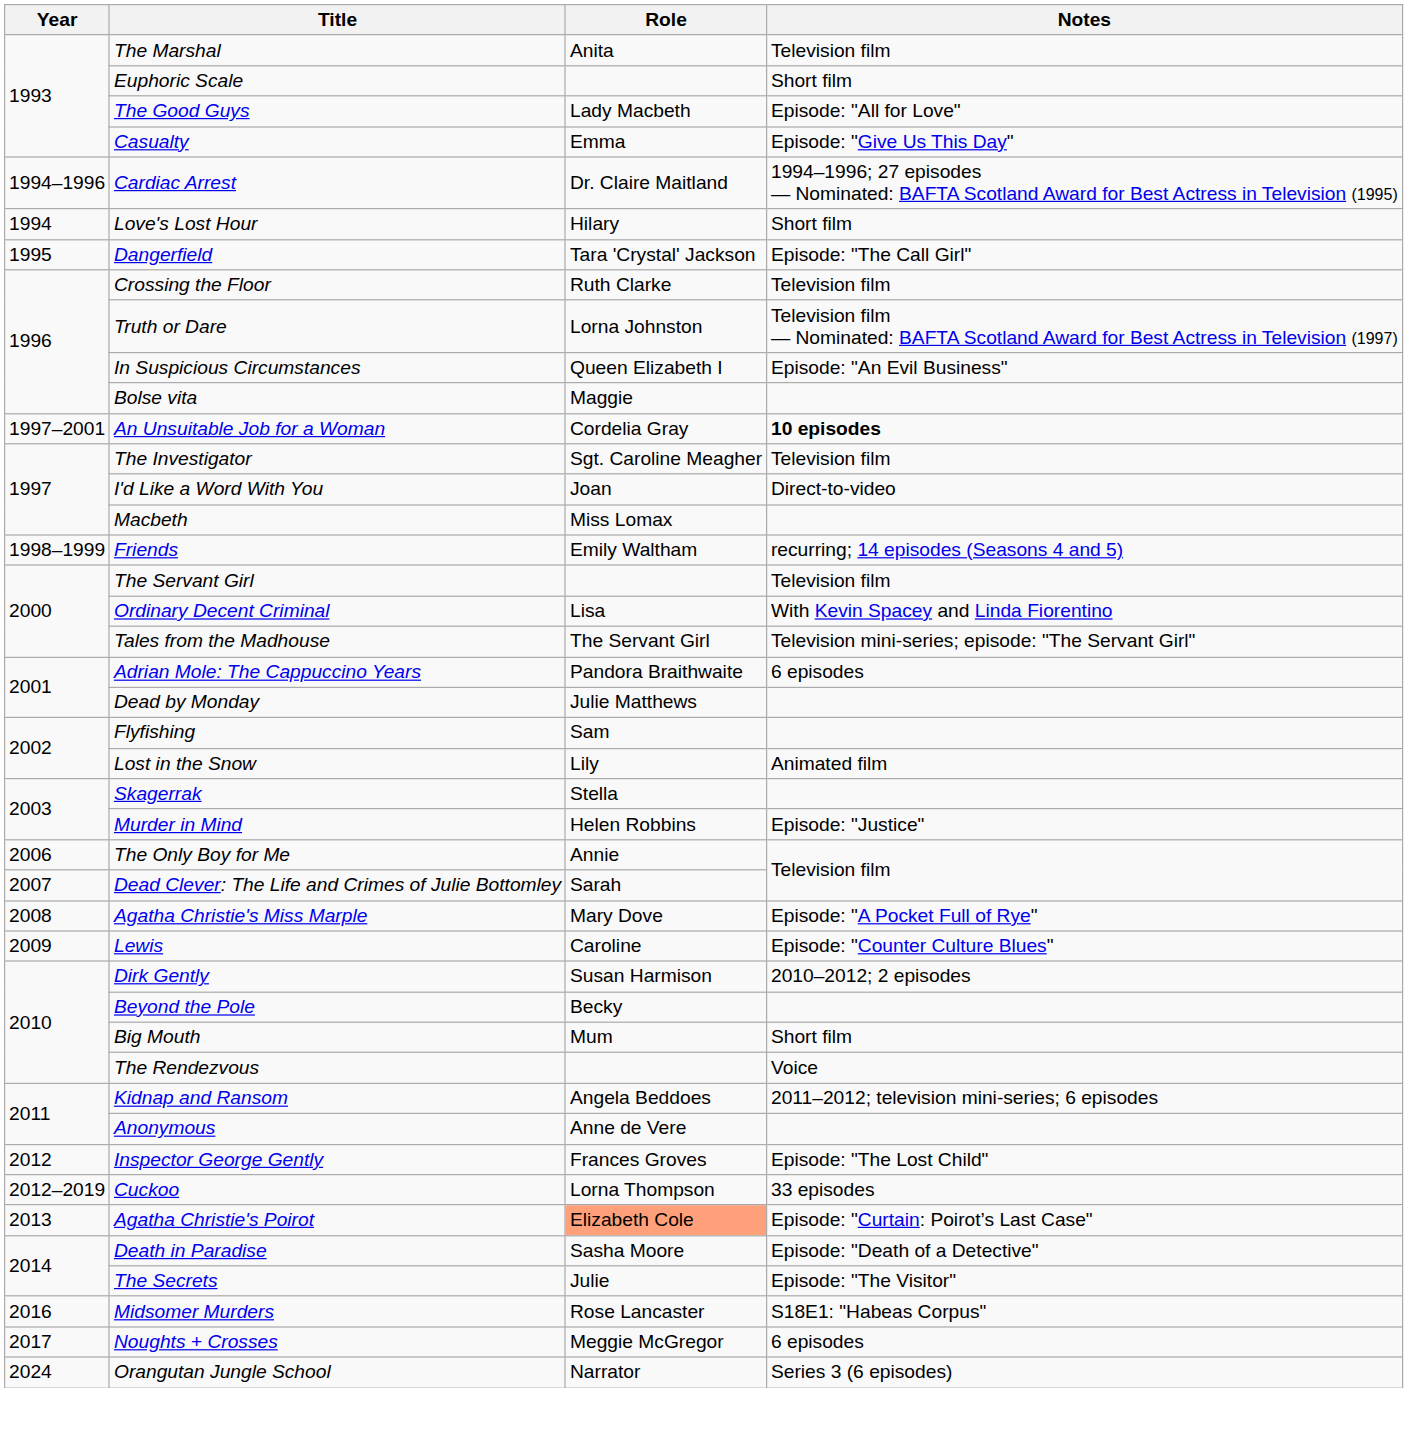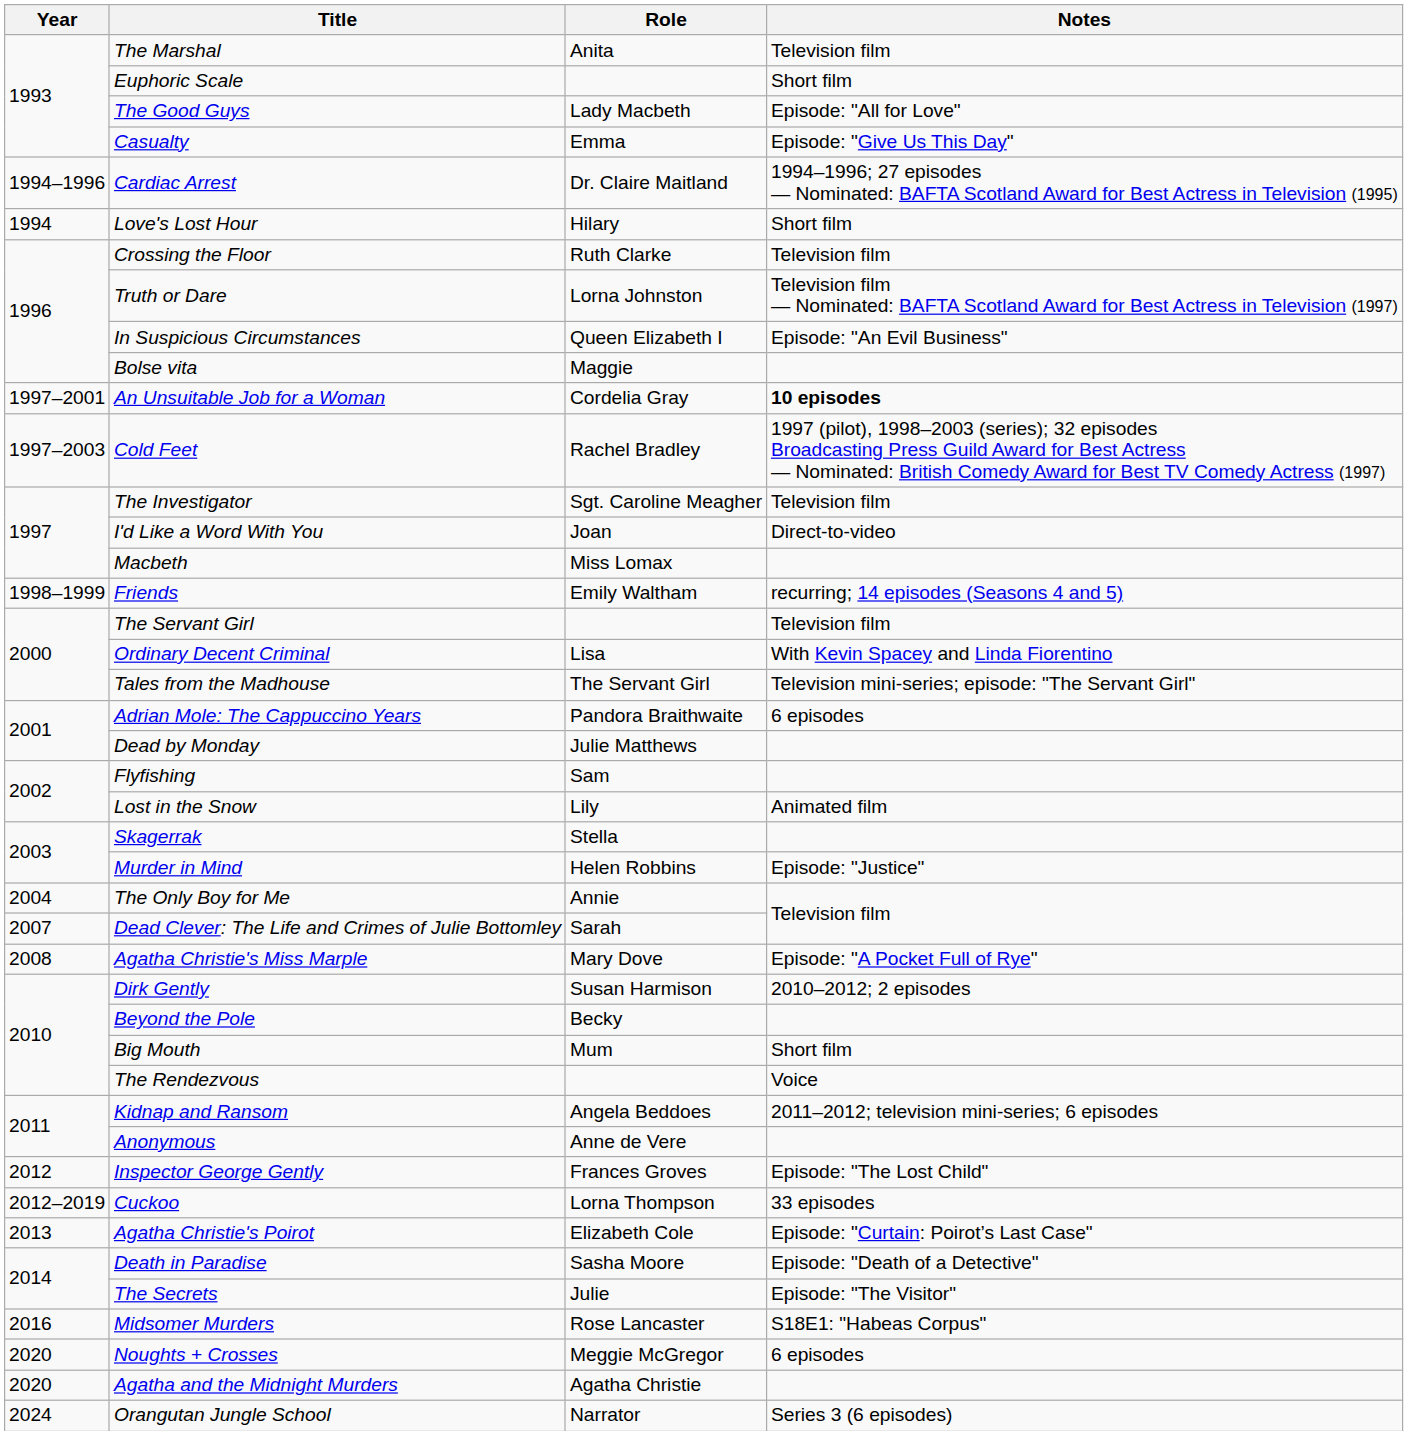 <table class="wikitable sortable">
 <tr>
 <th>Year</th>
 <th>Title</th>
 <th>Role</th>
 <th class=unsortable>Notes</th>
 </tr>
 <tr>
 <td rowspan="4">1993</td>
 <td><em>The Marshal</em></td>
 <td>Anita</td>
 <td>Television film</td>
 </tr>
 <tr>
 <td><em>Euphoric Scale</em></td>
 <td></td>
 <td>Short film</td>
 </tr>
 <tr>
 <td><em><a href='#'>The Good Guys</a></em></td>
 <td>Lady Macbeth</td>
 <td>Episode: "All for Love"</td>
 </tr>
 <tr>
 <td><em><a href='#'>Casualty</a></em></td>
 <td>Emma</td>
 <td>Episode: "<a href='#'>Give Us This Day</a>"</td>
 </tr>
 <tr>
 <td>1994–<wbr>1996</td>
 <td><em><a href='#'>Cardiac Arrest</a></em></td>
 <td>Dr. Claire Maitland</td>
 <td>1994–1996; 27 episodes <br> — Nominated: <a href='#'>BAFTA Scotland Award for Best Actress in Television</a> <small>(1995)</small></td>
 </tr>
 <tr>
 <td>1994</td>
 <td><em>Love's Lost Hour</em></td>
 <td>Hilary</td>
 <td>Short film</td>
 </tr>
 <tr>
-<td>1995</td>
-<td><em><a href='#'>Dangerfield</a></em></td>
-<td>Tara 'Crystal' Jackson</td>
-<td>Episode: "The Call Girl"</td>
-</tr>
-<tr>
 <td rowspan="4">1996</td>
 <td><em>Crossing the Floor</em></td>
 <td>Ruth Clarke</td>
 <td>Television film</td>
 </tr>
 <tr>
 <td><em>Truth or Dare</em></td>
 <td>Lorna Johnston</td>
 <td>Television film <br> — Nominated: <a href='#'>BAFTA Scotland Award for Best Actress in Television</a> <small>(1997)</small></td>
 </tr>
 <tr>
 <td><em>In Suspicious Circumstances</em></td>
 <td>Queen Elizabeth I</td>
 <td>Episode: "An Evil Business"</td>
 </tr>
 <tr>
 <td><em>Bolse vita</em></td>
 <td>Maggie</td>
 <td></td>
 </tr>
 <tr>
 <td>1997–<wbr>2001</td>
 <td><em><a href='#'>An Unsuitable Job for a Woman</a></em></td>
 <td>Cordelia Gray</td>
 <td><strong>10 episodes</strong></td>
+</tr>
+<tr>
+<td>1997–<wbr>2003</td>
+<td><em><a href='#'>Cold Feet</a></em></td>
+<td>Rachel Bradley</td>
+<td>1997 (pilot), 1998–2003 (series); 32 episodes <br> <a href='#'>Broadcasting Press Guild Award for Best Actress</a> <br> — Nominated: <a href='#'>British Comedy Award for Best TV Comedy Actress</a> <small>(1997)</small></td>
 </tr>
 <tr>
 <td rowspan="3">1997</td>
 <td><em>The Investigator</em></td>
 <td>Sgt. Caroline Meagher</td>
 <td>Television film</td>
 </tr>
 <tr>
 <td><em>I'd Like a Word With You</em></td>
 <td>Joan</td>
 <td>Direct-to-video</td>
 </tr>
 <tr>
 <td><em>Macbeth</em></td>
 <td>Miss Lomax</td>
 <td></td>
 </tr>
 <tr>
 <td>1998–<wbr>1999</td>
 <td><em><a href='#'>Friends</a></em></td>
 <td>Emily Waltham</td>
 <td>recurring; <a href='#'>14 episodes (Seasons 4 and 5)</a></td>
 </tr>
 <tr>
 <td rowspan="3">2000</td>
 <td><em>The Servant Girl</em></td>
 <td></td>
 <td>Television film</td>
 </tr>
 <tr>
 <td><em><a href='#'>Ordinary Decent Criminal</a></em></td>
 <td>Lisa</td>
 <td>With <a href='#'>Kevin Spacey</a> and <a href='#'>Linda Fiorentino</a></td>
 </tr>
 <tr>
 <td><em>Tales from the Madhouse</em></td>
 <td>The Servant Girl</td>
 <td>Television mini-series; episode: "The Servant Girl"</td>
 </tr>
 <tr>
 <td rowspan="2">2001</td>
 <td><em><a href='#'>Adrian Mole: The Cappuccino Years</a></em></td>
 <td>Pandora Braithwaite</td>
 <td>6 episodes</td>
 </tr>
 <tr>
 <td><em>Dead by Monday</em></td>
 <td>Julie Matthews</td>
 <td></td>
 </tr>
 <tr>
 <td rowspan="2">2002</td>
 <td><em>Flyfishing</em></td>
 <td>Sam</td>
 <td></td>
 </tr>
 <tr>
 <td><em>Lost in the Snow</em></td>
 <td>Lily</td>
 <td>Animated film</td>
 </tr>
 <tr>
 <td rowspan="2">2003</td>
 <td><em><a href='#'>Skagerrak</a></em></td>
 <td>Stella</td>
 <td></td>
 </tr>
 <tr>
 <td><em><a href='#'>Murder in Mind</a></em></td>
 <td>Helen Robbins</td>
 <td>Episode: "Justice"</td>
 </tr>
 <tr>
-<td>2006</td>
+<td>2004</td>
 <td><em>The Only Boy for Me</em></td>
 <td>Annie</td>
 <td rowspan="2">Television film</td>
 </tr>
 <tr>
 <td>2007</td>
 <td><em><a href='#'>Dead Clever</a>: The Life and Crimes of Julie Bottomley</em></td>
 <td>Sarah</td>
 </tr>
 <tr>
 <td>2008</td>
 <td><em><a href='#'>Agatha Christie's Miss Marple</a></em></td>
 <td>Mary Dove</td>
 <td>Episode: "<a href='#'>A Pocket Full of Rye</a>"</td>
-</tr>
-<tr>
-<td>2009</td>
-<td><em><a href='#'>Lewis</a></em></td>
-<td>Caroline</td>
-<td>Episode: "<a href='#'>Counter Culture Blues</a>"</td>
 </tr>
 <tr>
 <td rowspan="4">2010</td>
 <td><em><a href='#'>Dirk Gently</a></em></td>
 <td>Susan Harmison</td>
 <td>2010–2012; 2 episodes</td>
 </tr>
 <tr>
 <td><em><a href='#'>Beyond the Pole</a></em></td>
 <td>Becky</td>
 <td></td>
 </tr>
 <tr>
 <td><em>Big Mouth</em></td>
 <td>Mum</td>
 <td>Short film</td>
 </tr>
 <tr>
 <td><em>The Rendezvous </em></td>
 <td></td>
 <td>Voice</td>
 </tr>
 <tr>
 <td rowspan="2">2011</td>
 <td><em><a href='#'>Kidnap and Ransom</a></em></td>
 <td>Angela Beddoes</td>
 <td>2011–2012; television mini-series; 6 episodes</td>
 </tr>
 <tr>
 <td><em><a href='#'>Anonymous</a></em></td>
 <td>Anne de Vere</td>
 <td></td>
 </tr>
 <tr>
 <td>2012</td>
 <td><em><a href='#'>Inspector George Gently</a></em></td>
 <td>Frances Groves</td>
 <td>Episode: "The Lost Child"</td>
 </tr>
 <tr>
 <td>2012–<wbr>2019</td>
 <td><em><a href='#'>Cuckoo</a></em></td>
 <td>Lorna Thompson</td>
 <td>33 episodes</td>
 </tr>
 <tr>
 <td>2013</td>
 <td><em><a href='#'>Agatha Christie's Poirot</a></em></td>
-<td style="background: lightsalmon;">Elizabeth Cole</td>
+<td>Elizabeth Cole</td>
 <td>Episode: "<a href='#'>Curtain</a>: Poirot’s Last Case"</td>
 </tr>
 <tr>
 <td rowspan="2">2014</td>
 <td><em><a href='#'>Death in Paradise</a></em></td>
 <td>Sasha Moore</td>
 <td>Episode: "Death of a Detective"</td>
 </tr>
 <tr>
 <td><em><a href='#'>The Secrets</a></em></td>
 <td>Julie</td>
 <td>Episode: "The Visitor"</td>
 </tr>
 <tr>
 <td>2016</td>
 <td><em><a href='#'>Midsomer Murders</a></em></td>
 <td>Rose Lancaster</td>
 <td>S18E1: "Habeas Corpus"</td>
 </tr>
 <tr>
-<td>2017</td>
+<td>2020</td>
 <td><em><a href='#'>Noughts + Crosses</a></em></td>
 <td>Meggie McGregor</td>
 <td>6 episodes</td>
+</tr>
+<tr>
+<td>2020</td>
+<td><em><a href='#'>Agatha and the Midnight Murders</a></em></td>
+<td>Agatha Christie</td>
+<td></td>
 </tr>
 <tr>
 <td>2024</td>
 <td><em>Orangutan Jungle School</em></td>
 <td>Narrator</td>
 <td>Series 3 (6 episodes)</td>
 </tr>
 </table>
